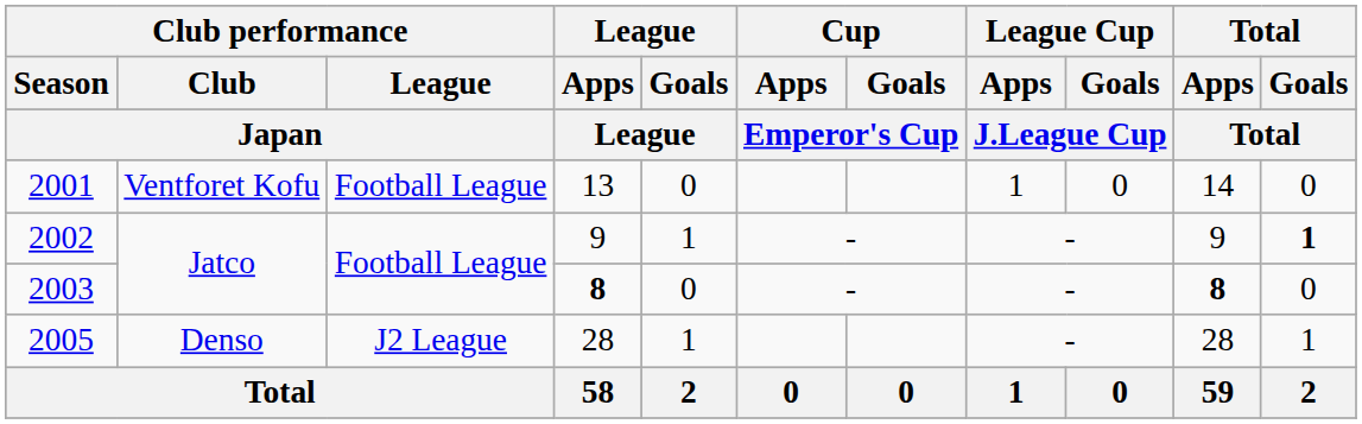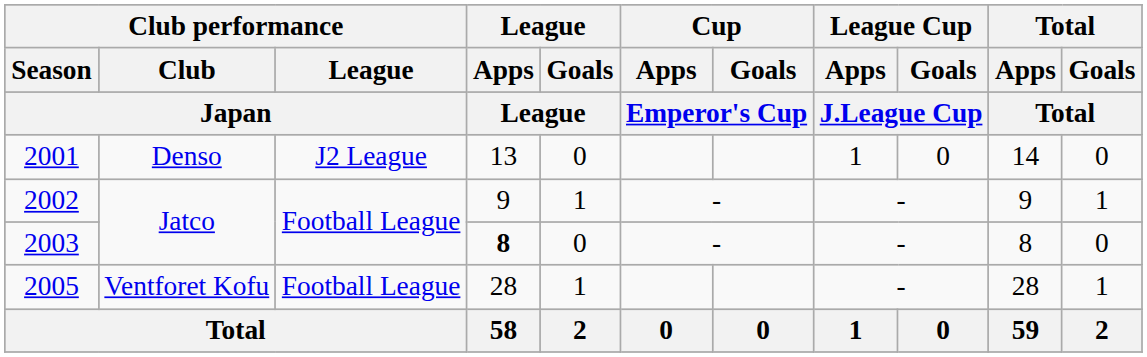 <table class="wikitable" style="text-align:center;">
 <tr>
 <th colspan=3>Club performance</th>
 <th colspan=2>League</th>
 <th colspan=2>Cup</th>
 <th colspan=2>League Cup</th>
 <th colspan=2>Total</th>
 </tr>
 <tr>
 <th>Season</th>
 <th>Club</th>
 <th>League</th>
 <th>Apps</th>
 <th>Goals</th>
 <th>Apps</th>
 <th>Goals</th>
 <th>Apps</th>
 <th>Goals</th>
 <th>Apps</th>
 <th>Goals</th>
 </tr>
 <tr>
 <th colspan=3>Japan</th>
 <th colspan=2>League</th>
 <th colspan=2><a href='#'>Emperor's Cup</a></th>
 <th colspan=2><a href='#'>J.League Cup</a></th>
 <th colspan=2>Total</th>
 </tr>
 <tr>
 <td><a href='#'>2001</a></td>
-<td><a href='#'>Ventforet Kofu</a></td>
-<td><a href='#'>Football League</a></td>
+<td><a href='#'>Denso</a></td>
+<td><a href='#'>J2 League</a></td>
 <td>13</td>
 <td>0</td>
 <td></td>
 <td></td>
 <td>1</td>
 <td>0</td>
 <td>14</td>
 <td>0</td>
 </tr>
 <tr>
 <td><a href='#'>2002</a></td>
 <td rowspan="2"><a href='#'>Jatco</a></td>
 <td rowspan="2"><a href='#'>Football League</a></td>
 <td>9</td>
 <td>1</td>
 <td colspan="2">-</td>
 <td colspan="2">-</td>
 <td>9</td>
-<td><strong>1</strong></td>
+<td>1</td>
 </tr>
 <tr>
 <td><a href='#'>2003</a></td>
 <td><strong>8</strong></td>
 <td>0</td>
 <td colspan="2">-</td>
 <td colspan="2">-</td>
-<td><strong>8</strong></td>
+<td>8</td>
 <td>0</td>
 </tr>
 <tr>
 <td><a href='#'>2005</a></td>
-<td><a href='#'>Denso</a></td>
-<td><a href='#'>J2 League</a></td>
+<td><a href='#'>Ventforet Kofu</a></td>
+<td><a href='#'>Football League</a></td>
 <td>28</td>
 <td>1</td>
 <td></td>
 <td></td>
 <td colspan="2">-</td>
 <td>28</td>
 <td>1</td>
 </tr>
 <tr>
 <th colspan=3>Total</th>
 <th>58</th>
 <th>2</th>
 <th>0</th>
 <th>0</th>
 <th>1</th>
 <th>0</th>
 <th>59</th>
 <th>2</th>
 </tr>
 </table>
